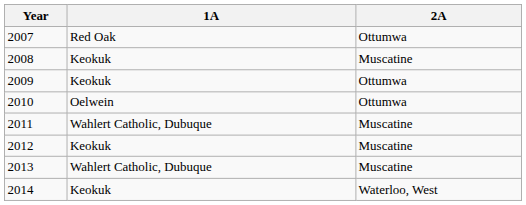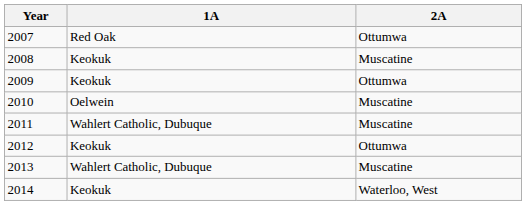 <table class="wikitable collapsible collapsed" style="font-size:88%; min-width:40em">
 <tr>
 <th>Year</th>
 <th>1A</th>
 <th>2A</th>
 </tr>
 <tr>
 <td>2007</td>
 <td>Red Oak</td>
 <td>Ottumwa</td>
 </tr>
 <tr>
 <td>2008</td>
 <td>Keokuk</td>
 <td>Muscatine</td>
 </tr>
 <tr>
 <td>2009</td>
 <td>Keokuk</td>
 <td>Ottumwa</td>
 </tr>
 <tr>
 <td>2010</td>
 <td>Oelwein</td>
-<td>Ottumwa</td>
+<td>Muscatine</td>
 </tr>
 <tr>
 <td>2011</td>
 <td>Wahlert Catholic, Dubuque</td>
 <td>Muscatine</td>
 </tr>
 <tr>
 <td>2012</td>
 <td>Keokuk</td>
-<td>Muscatine</td>
+<td>Ottumwa</td>
 </tr>
 <tr>
 <td>2013</td>
 <td>Wahlert Catholic, Dubuque</td>
 <td>Muscatine</td>
 </tr>
 <tr>
 <td>2014</td>
 <td>Keokuk</td>
 <td>Waterloo, West</td>
 </tr>
 </table>
